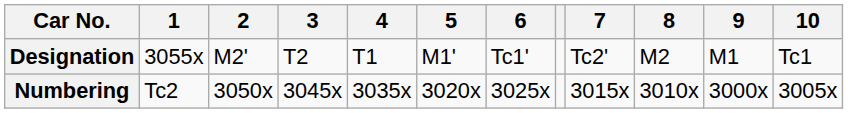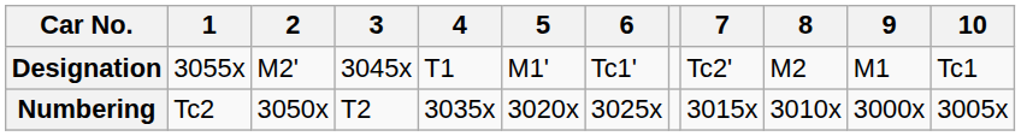 <table class="wikitable">
 <tr>
 <th>Car No.</th>
 <th>1</th>
 <th>2</th>
 <th>3</th>
 <th>4</th>
 <th>5</th>
 <th>6</th>
 <th></th>
 <th>7</th>
 <th>8</th>
 <th>9</th>
 <th>10</th>
 </tr>
 <tr>
 <th>Designation</th>
 <td>3055x</td>
 <td>M2'</td>
-<td>T2</td>
+<td>3045x</td>
 <td>T1</td>
 <td>M1'</td>
 <td>Tc1'</td>
 <td></td>
 <td>Tc2'</td>
 <td>M2</td>
 <td>M1</td>
 <td>Tc1</td>
 </tr>
 <tr>
 <th>Numbering</th>
 <td>Tc2</td>
 <td>3050x</td>
-<td>3045x</td>
+<td>T2</td>
 <td>3035x</td>
 <td>3020x</td>
 <td>3025x</td>
 <td></td>
 <td>3015x</td>
 <td>3010x</td>
 <td>3000x</td>
 <td>3005x</td>
 </tr>
 </table>
